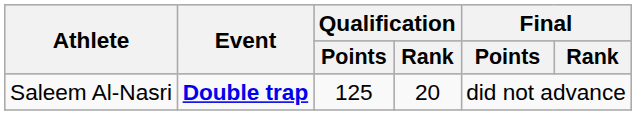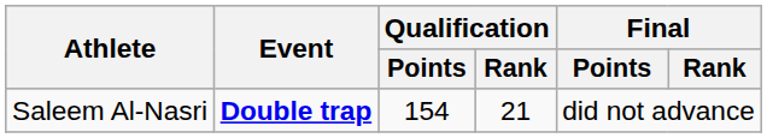 <table class="wikitable" style="font-size:90%">
 <tr>
 <th rowspan="2">Athlete</th>
 <th rowspan="2">Event</th>
 <th colspan=2>Qualification</th>
 <th colspan=2>Final</th>
 </tr>
 <tr style="font-size:95%">
 <th>Points</th>
 <th>Rank</th>
 <th>Points</th>
 <th>Rank</th>
 </tr>
 <tr align=center>
 <td align=left>Saleem Al-Nasri</td>
 <td align=left><strong><a href='#'>Double trap</a></strong></td>
-<td>125</td>
-<td>20</td>
+<td>154</td>
+<td>21</td>
 <td colspan=2>did not advance</td>
 </tr>
 </table>
